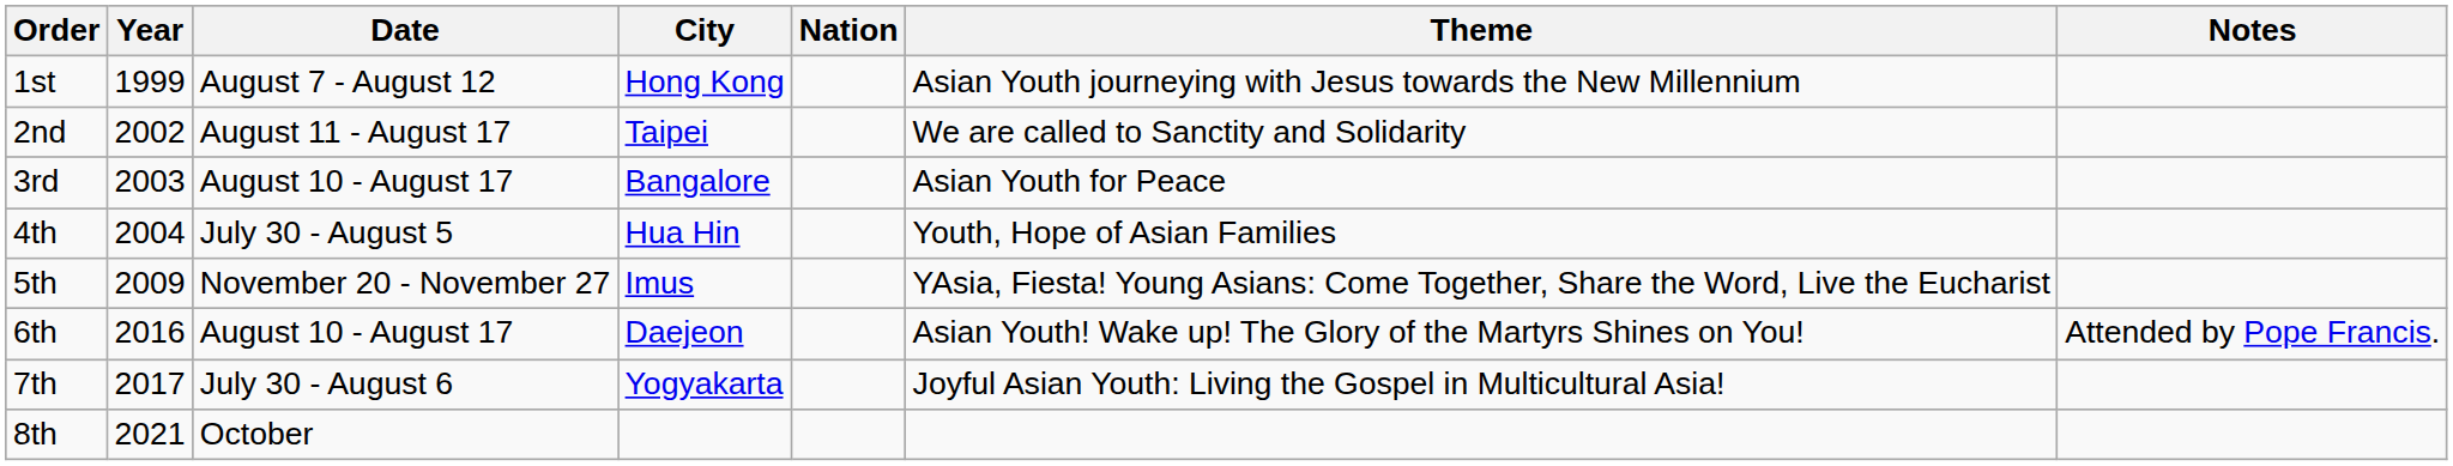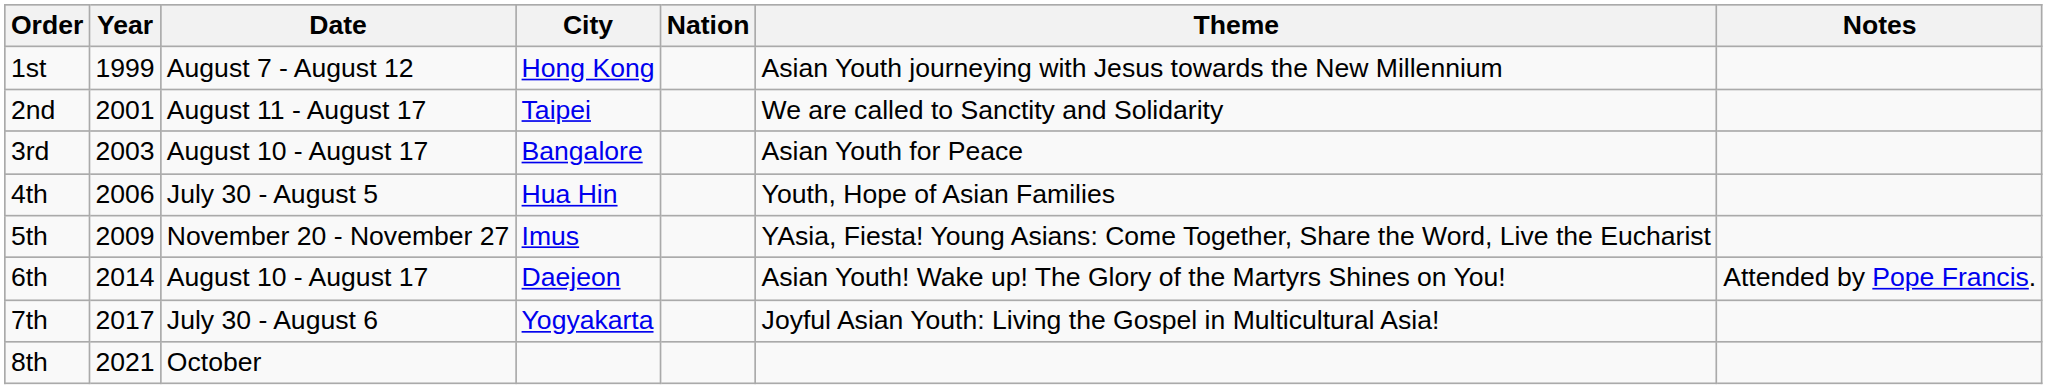 <table class="wikitable">
 <tr>
 <th>Order</th>
 <th>Year</th>
 <th>Date</th>
 <th>City</th>
 <th>Nation</th>
 <th>Theme</th>
 <th>Notes</th>
 </tr>
 <tr>
 <td>1st</td>
 <td>1999</td>
 <td>August 7 - August 12</td>
 <td><a href='#'>Hong Kong</a></td>
 <td></td>
 <td>Asian Youth journeying with Jesus towards the New Millennium</td>
 <td></td>
 </tr>
 <tr>
 <td>2nd</td>
-<td>2002</td>
+<td>2001</td>
 <td>August 11 - August 17</td>
 <td><a href='#'>Taipei</a></td>
 <td></td>
 <td>We are called to Sanctity and Solidarity</td>
 <td></td>
 </tr>
 <tr>
 <td>3rd</td>
 <td>2003</td>
 <td>August 10 - August 17</td>
 <td><a href='#'>Bangalore</a></td>
 <td></td>
 <td>Asian Youth for Peace</td>
 <td></td>
 </tr>
 <tr>
 <td>4th</td>
-<td>2004</td>
+<td>2006</td>
 <td>July 30 - August 5</td>
 <td><a href='#'>Hua Hin</a></td>
 <td></td>
 <td>Youth, Hope of Asian Families</td>
 <td></td>
 </tr>
 <tr>
 <td>5th</td>
 <td>2009</td>
 <td>November 20 - November 27</td>
 <td><a href='#'>Imus</a></td>
 <td></td>
 <td>YAsia, Fiesta! Young Asians: Come Together, Share the Word, Live the Eucharist</td>
 <td></td>
 </tr>
 <tr>
 <td>6th</td>
-<td>2016</td>
+<td>2014</td>
 <td>August 10 - August 17</td>
 <td><a href='#'>Daejeon</a></td>
 <td></td>
 <td>Asian Youth! Wake up! The Glory of the Martyrs Shines on You!</td>
 <td>Attended by <a href='#'>Pope Francis</a>.</td>
 </tr>
 <tr>
 <td>7th</td>
 <td>2017</td>
 <td>July 30 - August 6</td>
 <td><a href='#'>Yogyakarta</a></td>
 <td></td>
 <td>Joyful Asian Youth: Living the Gospel in Multicultural Asia!</td>
 <td></td>
 </tr>
 <tr>
 <td>8th</td>
 <td>2021</td>
 <td>October</td>
 <td></td>
 <td></td>
 <td></td>
 <td></td>
 </tr>
 </table>
